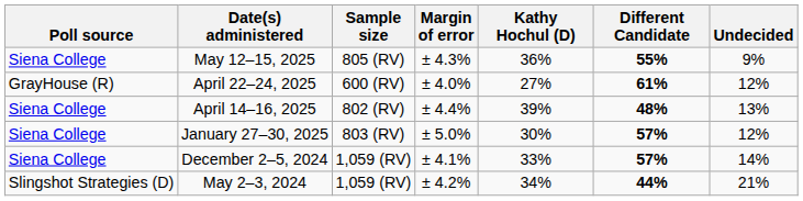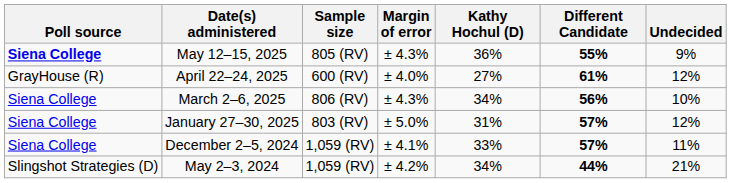 <table class="wikitable" style="font-size:90%;text-align:center;">
 <tr valign=bottom>
 <th>Poll source</th>
 <th>Date(s)<br>administered</th>
 <th>Sample<br>size</th>
 <th>Margin<br>of error</th>
 <th style="width:100px;">Kathy<br>Hochul (D)</th>
 <th style="width:100px;">Different<br>Candidate</th>
 <th>Undecided</th>
 </tr>
 <tr>
-<td style="text-align:left;"><a href='#'>Siena College</a></td>
+<td style="text-align:left;"><strong><a href='#'>Siena College</a></strong></td>
 <td>May 12–15, 2025</td>
 <td>805 (RV)</td>
 <td>± 4.3%</td>
 <td>36%</td>
 <td><strong>55%</strong></td>
 <td>9%</td>
 </tr>
 <tr>
 <td style="text-align:left;">GrayHouse (R)</td>
 <td>April 22–24, 2025</td>
 <td>600 (RV)</td>
 <td>± 4.0%</td>
 <td>27%</td>
 <td><strong>61%</strong></td>
 <td>12%</td>
 </tr>
 <tr>
 <td style="text-align:left;"><a href='#'>Siena College</a></td>
-<td>April 14–16, 2025</td>
-<td>802 (RV)</td>
-<td>± 4.4%</td>
-<td>39%</td>
-<td><strong>48%</strong></td>
-<td>13%</td>
+<td>March 2–6, 2025</td>
+<td>806 (RV)</td>
+<td>± 4.3%</td>
+<td>34%</td>
+<td><strong>56%</strong></td>
+<td>10%</td>
 </tr>
 <tr>
 <td style="text-align:left;"><a href='#'>Siena College</a></td>
 <td>January 27–30, 2025</td>
 <td>803 (RV)</td>
 <td>± 5.0%</td>
-<td>30%</td>
+<td>31%</td>
 <td><strong>57%</strong></td>
 <td>12%</td>
 </tr>
 <tr>
 <td style="text-align:left;"><a href='#'>Siena College</a></td>
 <td>December 2–5, 2024</td>
 <td>1,059 (RV)</td>
 <td>± 4.1%</td>
 <td>33%</td>
 <td><strong>57%</strong></td>
-<td>14%</td>
+<td>11%</td>
 </tr>
 <tr>
 <td style="text-align:left;">Slingshot Strategies (D)</td>
 <td>May 2–3, 2024</td>
 <td>1,059 (RV)</td>
 <td>± 4.2%</td>
 <td>34%</td>
 <td><strong>44%</strong></td>
 <td>21%</td>
 </tr>
 </table>
